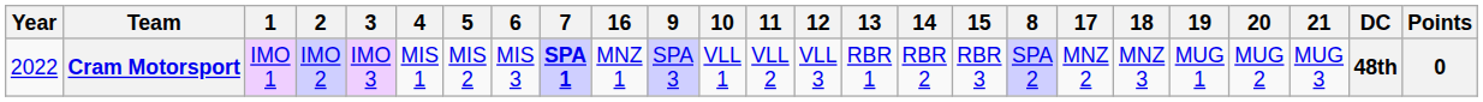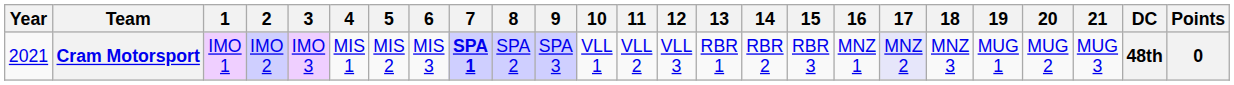 <table class="wikitable" style="text-align:center; font-size:85%">
 <tr>
 <th>Year</th>
 <th>Team</th>
 <th>1</th>
 <th>2</th>
 <th>3</th>
 <th>4</th>
 <th>5</th>
 <th>6</th>
 <th>7</th>
-<th>16</th>
+<th>8</th>
 <th>9</th>
 <th>10</th>
 <th>11</th>
 <th>12</th>
 <th>13</th>
 <th>14</th>
 <th>15</th>
-<th>8</th>
+<th>16</th>
 <th>17</th>
 <th>18</th>
 <th>19</th>
 <th>20</th>
 <th>21</th>
 <th>DC</th>
 <th>Points</th>
 </tr>
 <tr>
-<td><a href='#'>2022</a></td>
+<td><a href='#'>2021</a></td>
 <th nowrap><a href='#'>Cram Motorsport</a></th>
 <td style="background:#EFCFFF"><a href='#'>IMO<br>1</a><br></td>
 <td style="background:#CFCFFF"><a href='#'>IMO<br>2</a><br></td>
 <td style="background:#EFCFFF"><a href='#'>IMO<br>3</a><br></td>
 <td><a href='#'>MIS<br>1</a></td>
 <td><a href='#'>MIS<br>2</a></td>
 <td><a href='#'>MIS<br>3</a></td>
 <td style="background:#CFCFFF"><strong><a href='#'>SPA<br>1</a><br></strong></td>
-<td><a href='#'>MNZ<br>1</a></td>
+<td style="background:#CFCFFF"><a href='#'>SPA<br>2</a><br></td>
 <td style="background:#CFCFFF"><a href='#'>SPA<br>3</a><br></td>
 <td><a href='#'>VLL<br>1</a></td>
 <td><a href='#'>VLL<br>2</a></td>
 <td><a href='#'>VLL<br>3</a></td>
 <td><a href='#'>RBR<br>1</a></td>
 <td><a href='#'>RBR<br>2</a></td>
 <td><a href='#'>RBR<br>3</a></td>
-<td style="background:#CFCFFF"><a href='#'>SPA<br>2</a><br></td>
-<td><a href='#'>MNZ<br>2</a></td>
+<td><a href='#'>MNZ<br>1</a></td>
+<td style="background: lavender;"><a href='#'>MNZ<br>2</a></td>
 <td><a href='#'>MNZ<br>3</a></td>
 <td><a href='#'>MUG<br>1</a></td>
 <td><a href='#'>MUG<br>2</a></td>
 <td><a href='#'>MUG<br>3</a></td>
 <th>48th</th>
 <th>0</th>
 </tr>
 </table>
